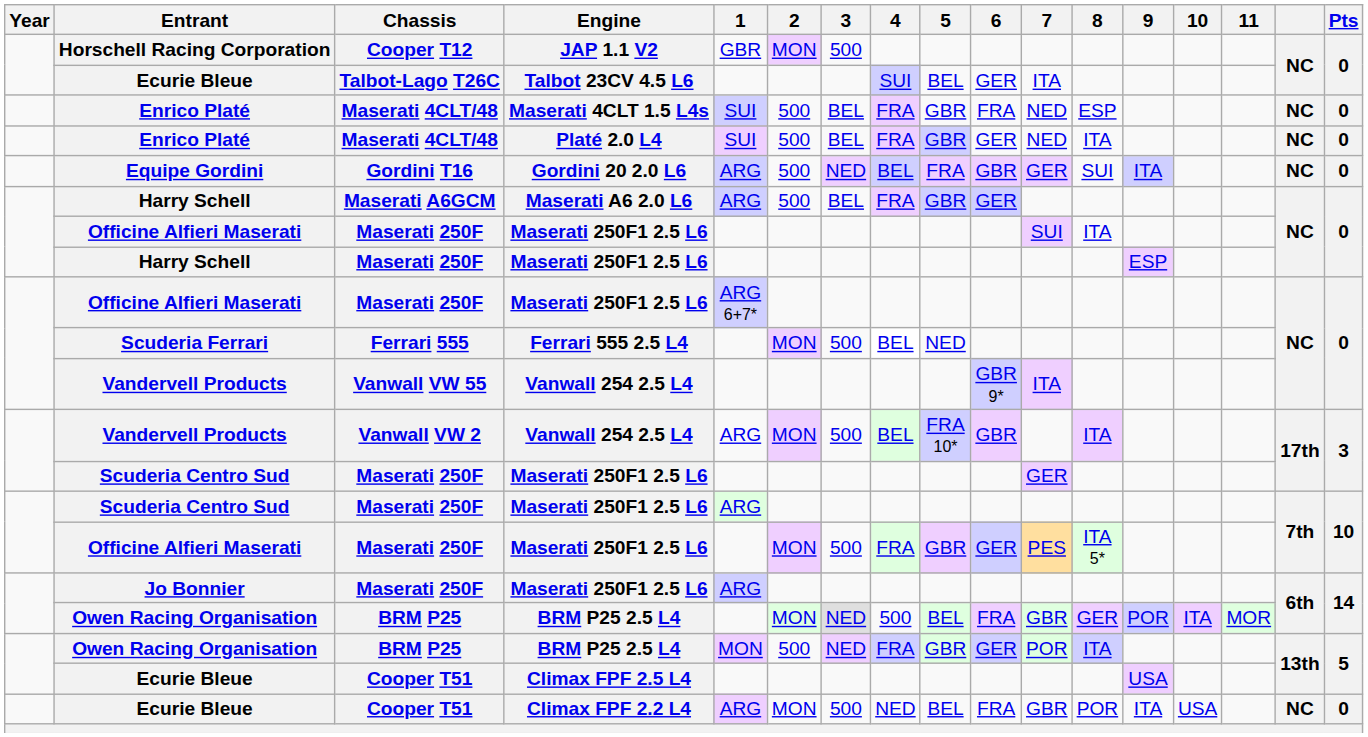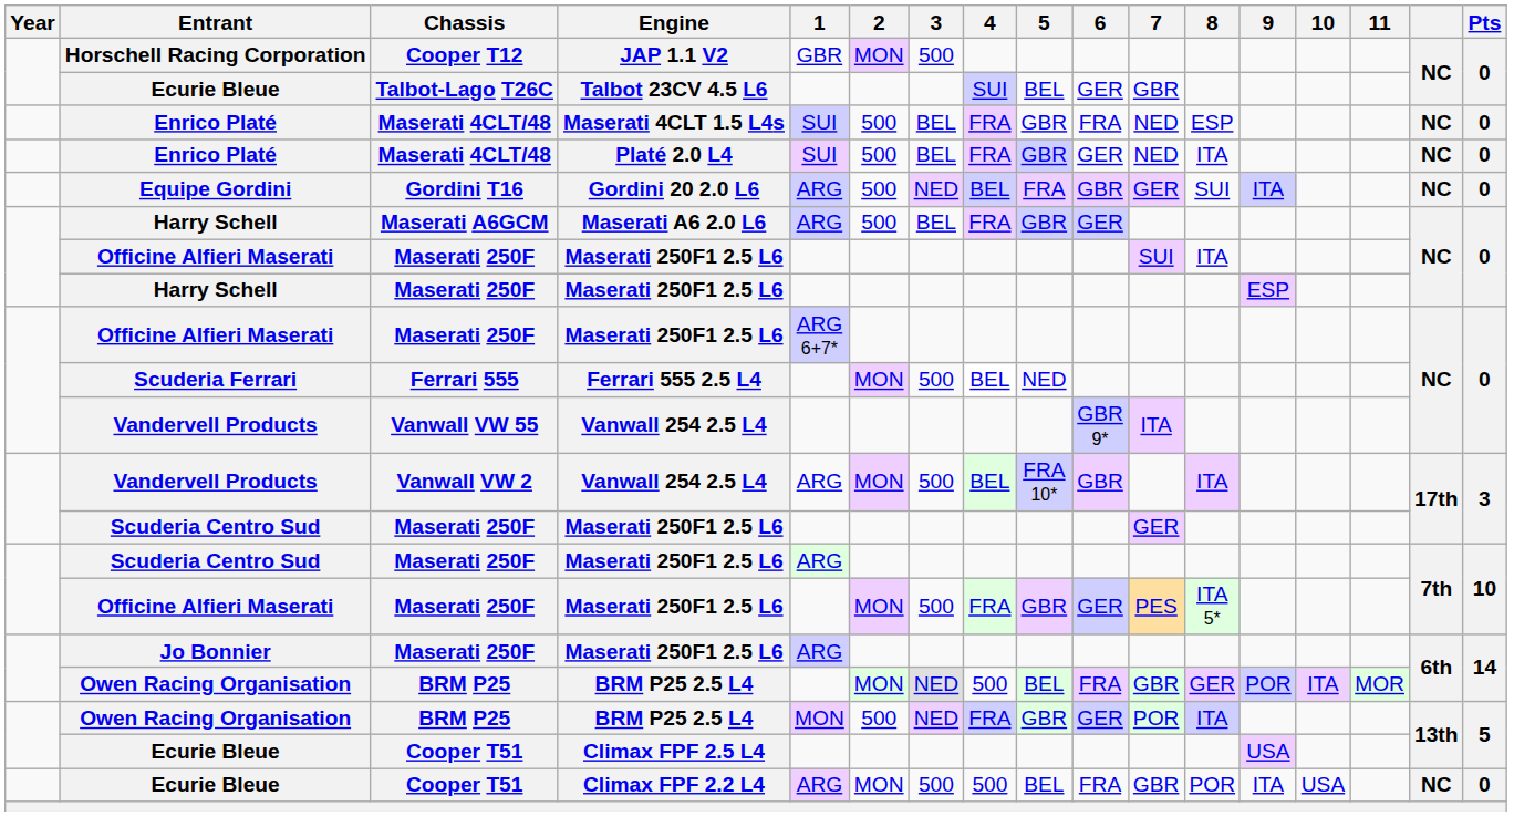 <table class="wikitable" style="text-align:center; font-size:85%">
 <tr>
 <th>Year</th>
 <th>Entrant</th>
 <th>Chassis</th>
 <th>Engine</th>
 <th>1</th>
 <th>2</th>
 <th>3</th>
 <th>4</th>
 <th>5</th>
 <th>6</th>
 <th>7</th>
 <th>8</th>
 <th>9</th>
 <th>10</th>
 <th>11</th>
 <th></th>
 <th><a href='#'>Pts</a></th>
 </tr>
 <tr>
 <td rowspan=2></td>
 <th nowrap>Horschell Racing Corporation</th>
 <th nowrap><a href='#'>Cooper</a> <a href='#'>T12</a></th>
 <th nowrap><a href='#'>JAP</a> 1.1 <a href='#'>V2</a></th>
 <td><a href='#'>GBR</a></td>
 <td style="background:#efcfff;"><a href='#'>MON</a><br></td>
 <td><a href='#'>500</a></td>
 <td></td>
 <td></td>
 <td></td>
 <td></td>
 <td></td>
 <td></td>
 <td></td>
 <td></td>
 <th rowspan=2>NC</th>
 <th rowspan=2>0</th>
 </tr>
 <tr>
 <th nowrap>Ecurie Bleue</th>
 <th nowrap><a href='#'>Talbot-Lago</a> <a href='#'>T26C</a></th>
 <th nowrap><a href='#'>Talbot</a> 23CV 4.5 <a href='#'>L6</a></th>
 <td></td>
 <td></td>
 <td></td>
 <td style="background:#cfcfff;"><a href='#'>SUI</a><br></td>
 <td><a href='#'>BEL</a></td>
 <td><a href='#'>GER</a></td>
-<td><a href='#'>ITA</a></td>
+<td><a href='#'>GBR</a></td>
 <td></td>
 <td></td>
 <td></td>
 <td></td>
 </tr>
 <tr>
 <td></td>
 <th nowrap><a href='#'>Enrico Platé</a></th>
 <th nowrap><a href='#'>Maserati</a> <a href='#'>4CLT/48</a></th>
 <th nowrap><a href='#'>Maserati</a> 4CLT 1.5 <a href='#'>L4</a><a href='#'>s</a></th>
 <td style="background:#cfcfff;"><a href='#'>SUI</a><br></td>
 <td><a href='#'>500</a></td>
 <td><a href='#'>BEL</a></td>
 <td style="background:#efcfff;"><a href='#'>FRA</a><br></td>
 <td><a href='#'>GBR</a></td>
 <td><a href='#'>FRA</a></td>
 <td><a href='#'>NED</a></td>
 <td><a href='#'>ESP</a></td>
 <td></td>
 <td></td>
 <td></td>
 <th>NC</th>
 <th>0</th>
 </tr>
 <tr>
 <td></td>
 <th nowrap><a href='#'>Enrico Platé</a></th>
 <th nowrap><a href='#'>Maserati</a> <a href='#'>4CLT/48</a></th>
 <th nowrap><a href='#'>Platé</a> 2.0 <a href='#'>L4</a></th>
 <td style="background:#efcfff;"><a href='#'>SUI</a><br></td>
 <td><a href='#'>500</a></td>
 <td><a href='#'>BEL</a></td>
 <td style="background:#efcfff;"><a href='#'>FRA</a><br></td>
 <td style="background:#cfcfff;"><a href='#'>GBR</a><br></td>
 <td><a href='#'>GER</a></td>
 <td><a href='#'>NED</a></td>
 <td><a href='#'>ITA</a></td>
 <td></td>
 <td></td>
 <td></td>
 <th>NC</th>
 <th>0</th>
 </tr>
 <tr>
 <td></td>
 <th nowrap><a href='#'>Equipe Gordini</a></th>
 <th nowrap><a href='#'>Gordini</a> <a href='#'>T16</a></th>
 <th nowrap><a href='#'>Gordini</a> 20 2.0 <a href='#'>L6</a></th>
 <td style="background:#cfcfff;"><a href='#'>ARG</a><br></td>
 <td><a href='#'>500</a></td>
 <td style="background:#efcfff;"><a href='#'>NED</a><br></td>
 <td style="background:#cfcfff;"><a href='#'>BEL</a><br></td>
 <td style="background:#efcfff;"><a href='#'>FRA</a><br></td>
 <td style="background:#efcfff;"><a href='#'>GBR</a><br></td>
 <td style="background:#efcfff;"><a href='#'>GER</a><br></td>
 <td><a href='#'>SUI</a></td>
 <td style="background:#cfcfff;"><a href='#'>ITA</a><br></td>
 <td></td>
 <td></td>
 <th>NC</th>
 <th>0</th>
 </tr>
 <tr>
 <td rowspan=3></td>
 <th nowrap>Harry Schell</th>
 <th nowrap><a href='#'>Maserati</a> <a href='#'>A6GCM</a></th>
 <th nowrap><a href='#'>Maserati</a> A6 2.0 <a href='#'>L6</a></th>
 <td style="background:#cfcfff;"><a href='#'>ARG</a><br></td>
 <td><a href='#'>500</a></td>
 <td><a href='#'>BEL</a></td>
 <td style="background:#efcfff;"><a href='#'>FRA</a><br></td>
 <td style="background:#cfcfff;"><a href='#'>GBR</a><br></td>
 <td style="background:#cfcfff;"><a href='#'>GER</a><br></td>
 <td></td>
 <td></td>
 <td></td>
 <td></td>
 <td></td>
 <th rowspan=3>NC</th>
 <th rowspan=3>0</th>
 </tr>
 <tr>
 <th nowrap><a href='#'>Officine Alfieri Maserati</a></th>
 <th nowrap><a href='#'>Maserati</a> <a href='#'>250F</a></th>
 <th nowrap><a href='#'>Maserati</a> 250F1 2.5 <a href='#'>L6</a></th>
 <td></td>
 <td></td>
 <td></td>
 <td></td>
 <td></td>
 <td></td>
 <td style="background:#efcfff;"><a href='#'>SUI</a><br></td>
 <td><a href='#'>ITA</a></td>
 <td></td>
 <td></td>
 <td></td>
 </tr>
 <tr>
 <th nowrap>Harry Schell</th>
 <th nowrap><a href='#'>Maserati</a> <a href='#'>250F</a></th>
 <th nowrap><a href='#'>Maserati</a> 250F1 2.5 <a href='#'>L6</a></th>
 <td></td>
 <td></td>
 <td></td>
 <td></td>
 <td></td>
 <td></td>
 <td></td>
 <td></td>
 <td style="background:#efcfff;"><a href='#'>ESP</a><br></td>
 <td></td>
 <td></td>
 </tr>
 <tr>
 <td rowspan=3></td>
 <th nowrap><a href='#'>Officine Alfieri Maserati</a></th>
 <th nowrap><a href='#'>Maserati</a> <a href='#'>250F</a></th>
 <th nowrap><a href='#'>Maserati</a> 250F1 2.5 <a href='#'>L6</a></th>
 <td style="background:#cfcfff;"><a href='#'>ARG</a><br><small>6+7*</small></td>
 <td></td>
 <td></td>
 <td></td>
 <td></td>
 <td></td>
 <td></td>
 <td></td>
 <td></td>
 <td></td>
 <td></td>
 <th rowspan=3>NC</th>
 <th rowspan=3>0</th>
 </tr>
 <tr>
 <th nowrap><a href='#'>Scuderia Ferrari</a></th>
 <th nowrap><a href='#'>Ferrari</a> <a href='#'>555</a></th>
 <th nowrap><a href='#'>Ferrari</a> 555 2.5 <a href='#'>L4</a></th>
 <td></td>
 <td style="background:#efcfff;"><a href='#'>MON</a><br></td>
 <td><a href='#'>500</a></td>
 <td style="background:#ffffff;"><a href='#'>BEL</a><br></td>
 <td><a href='#'>NED</a></td>
 <td></td>
 <td></td>
 <td></td>
 <td></td>
 <td></td>
 <td></td>
 </tr>
 <tr>
 <th nowrap><a href='#'>Vandervell Products</a></th>
 <th nowrap><a href='#'>Vanwall</a> <a href='#'>VW 55</a></th>
 <th nowrap><a href='#'>Vanwall</a> 254 2.5 <a href='#'>L4</a></th>
 <td></td>
 <td></td>
 <td></td>
 <td></td>
 <td></td>
 <td style="background:#cfcfff;"><a href='#'>GBR</a><br><small>9*</small></td>
 <td style="background:#efcfff;"><a href='#'>ITA</a><br></td>
 <td></td>
 <td></td>
 <td></td>
 <td></td>
 </tr>
 <tr>
 <td rowspan=2></td>
 <th nowrap><a href='#'>Vandervell Products</a></th>
 <th nowrap><a href='#'>Vanwall</a> <a href='#'>VW 2</a></th>
 <th nowrap><a href='#'>Vanwall</a> 254 2.5 <a href='#'>L4</a></th>
 <td><a href='#'>ARG</a></td>
 <td style="background:#efcfff;"><a href='#'>MON</a><br></td>
 <td><a href='#'>500</a></td>
 <td style="background:#dfffdf;"><a href='#'>BEL</a><br></td>
 <td style="background:#cfcfff;"><a href='#'>FRA</a><br><small>10*</small></td>
 <td style="background:#efcfff;"><a href='#'>GBR</a><br></td>
 <td></td>
 <td style="background:#efcfff;"><a href='#'>ITA</a><br></td>
 <td></td>
 <td></td>
 <td></td>
 <th rowspan=2>17th</th>
 <th rowspan=2>3</th>
 </tr>
 <tr>
 <th nowrap><a href='#'>Scuderia Centro Sud</a></th>
 <th nowrap><a href='#'>Maserati</a> <a href='#'>250F</a></th>
 <th nowrap><a href='#'>Maserati</a> 250F1 2.5 <a href='#'>L6</a></th>
 <td></td>
 <td></td>
 <td></td>
 <td></td>
 <td></td>
 <td></td>
 <td style="background:#efcfff;"><a href='#'>GER</a><br></td>
 <td></td>
 <td></td>
 <td></td>
 <td></td>
 </tr>
 <tr>
 <td rowspan=2></td>
 <th nowrap><a href='#'>Scuderia Centro Sud</a></th>
 <th nowrap><a href='#'>Maserati</a> <a href='#'>250F</a></th>
 <th nowrap><a href='#'>Maserati</a> 250F1 2.5 <a href='#'>L6</a></th>
 <td style="background:#dfffdf;"><a href='#'>ARG</a><br></td>
 <td></td>
 <td></td>
 <td></td>
 <td></td>
 <td></td>
 <td></td>
 <td></td>
 <td></td>
 <td></td>
 <td></td>
 <th rowspan=2>7th</th>
 <th rowspan=2>10</th>
 </tr>
 <tr>
 <th nowrap><a href='#'>Officine Alfieri Maserati</a></th>
 <th nowrap><a href='#'>Maserati</a> <a href='#'>250F</a></th>
 <th nowrap><a href='#'>Maserati</a> 250F1 2.5 <a href='#'>L6</a></th>
 <td></td>
 <td style="background:#efcfff;"><a href='#'>MON</a><br></td>
 <td><a href='#'>500</a></td>
 <td style="background:#dfffdf;"><a href='#'>FRA</a><br></td>
 <td style="background:#efcfff;"><a href='#'>GBR</a><br></td>
 <td style="background:#cfcfff;"><a href='#'>GER</a><br></td>
 <td style="background:#ffdf9f;"><a href='#'>PES</a><br></td>
 <td style="background:#dfffdf;"><a href='#'>ITA</a><br><small>5*</small></td>
 <td></td>
 <td></td>
 <td></td>
 </tr>
 <tr>
 <td rowspan=2></td>
 <th nowrap><a href='#'>Jo Bonnier</a></th>
 <th nowrap><a href='#'>Maserati</a> <a href='#'>250F</a></th>
 <th nowrap><a href='#'>Maserati</a> 250F1 2.5 <a href='#'>L6</a></th>
 <td style="background:#cfcfff;"><a href='#'>ARG</a><br></td>
 <td></td>
 <td></td>
 <td></td>
 <td></td>
 <td></td>
 <td></td>
 <td></td>
 <td></td>
 <td></td>
 <td></td>
 <th rowspan=2>6th</th>
 <th rowspan=2>14</th>
 </tr>
 <tr>
 <th nowrap><a href='#'>Owen Racing Organisation</a></th>
 <th nowrap><a href='#'>BRM</a> <a href='#'>P25</a></th>
 <th nowrap><a href='#'>BRM</a> P25 2.5 <a href='#'>L4</a></th>
 <td></td>
 <td style="background:#dfffdf;"><a href='#'>MON</a><br></td>
 <td style="background:#dfdfdf;"><a href='#'>NED</a><br></td>
 <td><a href='#'>500</a></td>
 <td style="background:#dfffdf;"><a href='#'>BEL</a><br></td>
 <td style="background:#efcfff;"><a href='#'>FRA</a><br></td>
 <td style="background:#dfffdf;"><a href='#'>GBR</a><br></td>
 <td style="background:#efcfff;"><a href='#'>GER</a><br></td>
 <td style="background:#cfcfff;"><a href='#'>POR</a><br></td>
 <td style="background:#efcfff;"><a href='#'>ITA</a><br></td>
 <td style="background:#dfffdf;"><a href='#'>MOR</a><br></td>
 </tr>
 <tr>
 <td rowspan=2></td>
 <th nowrap><a href='#'>Owen Racing Organisation</a></th>
 <th nowrap><a href='#'>BRM</a> <a href='#'>P25</a></th>
 <th nowrap><a href='#'>BRM</a> P25 2.5 <a href='#'>L4</a></th>
 <td style="background:#efcfff;"><a href='#'>MON</a><br></td>
 <td><a href='#'>500</a></td>
 <td style="background:#efcfff;"><a href='#'>NED</a><br></td>
 <td style="background:#cfcfff;"><a href='#'>FRA</a><br></td>
 <td style="background:#dfffdf;"><a href='#'>GBR</a><br></td>
 <td style="background:#cfcfff;"><a href='#'>GER</a><br></td>
 <td style="background:#dfffdf;"><a href='#'>POR</a><br></td>
 <td style="background:#cfcfff;"><a href='#'>ITA</a><br></td>
 <td></td>
 <td></td>
 <td></td>
 <th rowspan=2>13th</th>
 <th rowspan=2>5</th>
 </tr>
 <tr>
 <th nowrap>Ecurie Bleue</th>
 <th nowrap><a href='#'>Cooper</a> <a href='#'>T51</a></th>
 <th nowrap><a href='#'>Climax FPF 2.5 L4</a></th>
 <td></td>
 <td></td>
 <td></td>
 <td></td>
 <td></td>
 <td></td>
 <td></td>
 <td></td>
 <td style="background:#efcfff;"><a href='#'>USA</a><br></td>
 <td></td>
 <td></td>
 </tr>
 <tr>
 <td></td>
 <th nowrap>Ecurie Bleue</th>
 <th nowrap><a href='#'>Cooper</a> <a href='#'>T51</a></th>
 <th nowrap><a href='#'>Climax FPF 2.2 L4</a></th>
 <td style="background:#efcfff;"><a href='#'>ARG</a><br></td>
 <td><a href='#'>MON</a></td>
 <td><a href='#'>500</a></td>
-<td><a href='#'>NED</a></td>
+<td><a href='#'>500</a></td>
 <td><a href='#'>BEL</a></td>
 <td><a href='#'>FRA</a></td>
 <td><a href='#'>GBR</a></td>
 <td><a href='#'>POR</a></td>
 <td><a href='#'>ITA</a></td>
 <td><a href='#'>USA</a></td>
 <td></td>
 <th>NC</th>
 <th>0</th>
 </tr>
 <tr>
 <th colspan=17></th>
 </tr>
 </table>
